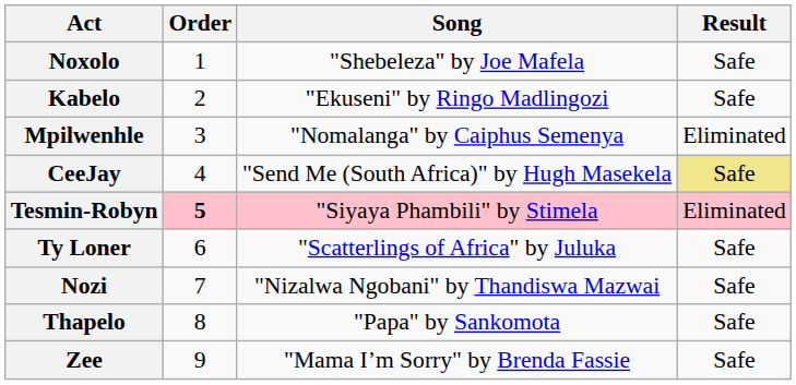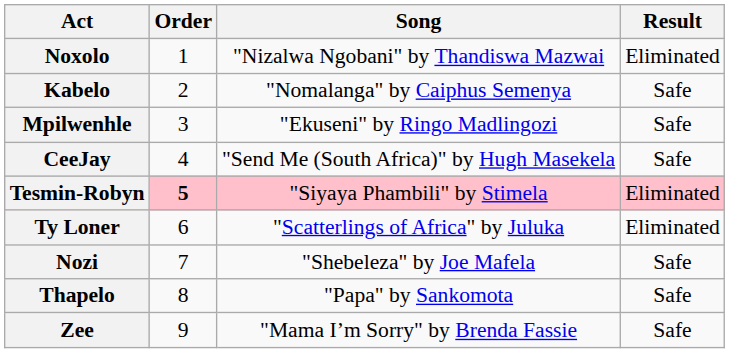 <table class="wikitable plainrowheaders" style="text-align:center;">
 <tr>
 <th scope"col">Act</th>
 <th scope"col">Order</th>
 <th scope"col">Song</th>
 <th scope"col">Result</th>
 </tr>
 <tr>
 <th scope=row>Noxolo</th>
 <td>1</td>
-<td>"Shebeleza" by <a href='#'>Joe Mafela</a></td>
-<td>Safe</td>
+<td>"Nizalwa Ngobani" by <a href='#'>Thandiswa Mazwai</a></td>
+<td>Eliminated</td>
 </tr>
 <tr>
 <th scope=row>Kabelo</th>
 <td>2</td>
-<td>"Ekuseni" by <a href='#'>Ringo Madlingozi</a></td>
+<td>"Nomalanga" by <a href='#'>Caiphus Semenya</a></td>
 <td>Safe</td>
 </tr>
 <tr>
 <th scope=row>Mpilwenhle</th>
 <td>3</td>
-<td>"Nomalanga" by <a href='#'>Caiphus Semenya</a></td>
-<td>Eliminated</td>
+<td>"Ekuseni" by <a href='#'>Ringo Madlingozi</a></td>
+<td>Safe</td>
 </tr>
 <tr>
 <th scope=row>CeeJay</th>
 <td>4</td>
 <td>"Send Me (South Africa)" by <a href='#'>Hugh Masekela</a></td>
-<td style="background: khaki;">Safe</td>
+<td>Safe</td>
 </tr>
 <tr style="background: pink">
 <th scope=row>Tesmin-Robyn</th>
 <td><strong>5</strong></td>
 <td>"Siyaya Phambili" by <a href='#'>Stimela</a></td>
 <td>Eliminated</td>
 </tr>
 <tr>
 <th scope=row>Ty Loner</th>
 <td>6</td>
 <td>"<a href='#'>Scatterlings of Africa</a>" by <a href='#'>Juluka</a></td>
-<td>Safe</td>
+<td>Eliminated</td>
 </tr>
 <tr>
 <th scope=row>Nozi</th>
 <td>7</td>
-<td>"Nizalwa Ngobani" by <a href='#'>Thandiswa Mazwai</a></td>
+<td>"Shebeleza" by <a href='#'>Joe Mafela</a></td>
 <td>Safe</td>
 </tr>
 <tr>
 <th scope=row>Thapelo</th>
 <td>8</td>
 <td>"Papa" by <a href='#'>Sankomota</a></td>
 <td>Safe</td>
 </tr>
 <tr>
 <th scope=row>Zee</th>
 <td>9</td>
 <td>"Mama I’m Sorry" by <a href='#'>Brenda Fassie</a></td>
 <td>Safe</td>
 </tr>
 </table>
